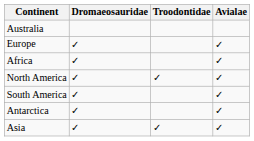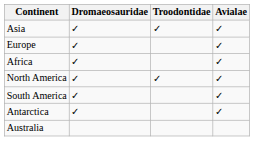 <table class="wikitable">
 <tr>
 <th>Continent</th>
 <th>Dromaeosauridae</th>
 <th>Troodontidae</th>
 <th>Avialae</th>
 </tr>
 <tr>
-<td>Australia</td>
-<td></td>
-<td></td>
-<td></td>
+<td>Asia</td>
+<td>✓</td>
+<td>✓</td>
+<td>✓</td>
 </tr>
 <tr>
 <td>Europe</td>
 <td>✓</td>
 <td></td>
 <td>✓</td>
 </tr>
 <tr>
 <td>Africa</td>
 <td>✓</td>
 <td></td>
 <td>✓</td>
 </tr>
 <tr>
 <td>North America</td>
 <td>✓</td>
 <td>✓</td>
 <td>✓</td>
 </tr>
 <tr>
 <td>South America</td>
 <td>✓</td>
 <td></td>
 <td>✓</td>
 </tr>
 <tr>
 <td>Antarctica</td>
 <td>✓</td>
 <td></td>
 <td>✓</td>
 </tr>
 <tr>
-<td>Asia</td>
-<td>✓</td>
-<td>✓</td>
-<td>✓</td>
+<td>Australia</td>
+<td></td>
+<td></td>
+<td></td>
 </tr>
 </table>
